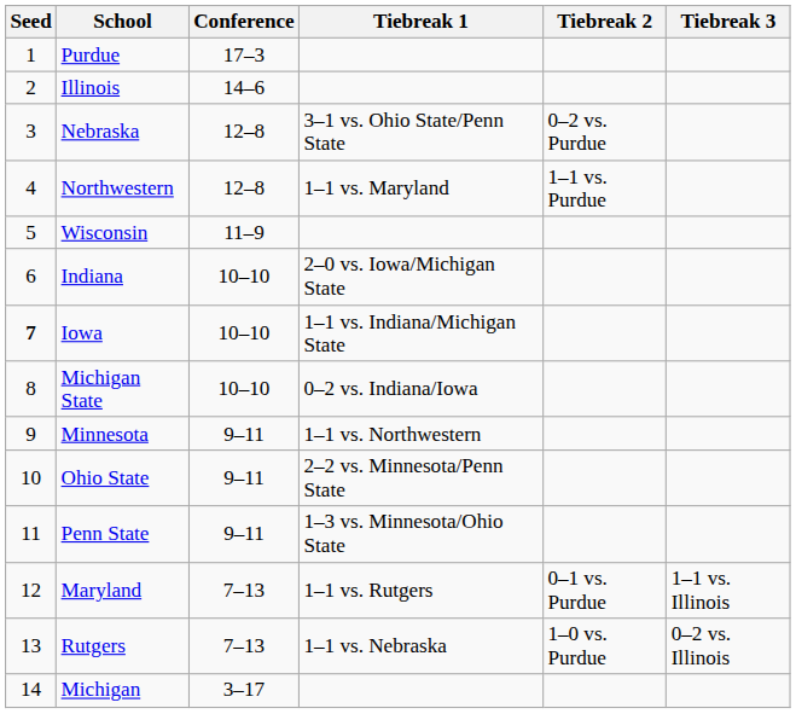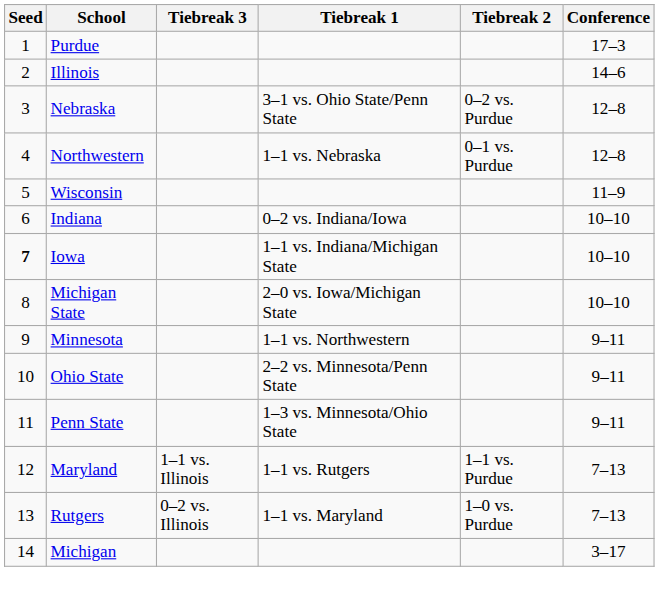 <table class="wikitable">
 <tr>
 <th>Seed</th>
 <th>School</th>
-<th>Conference</th>
+<th>Tiebreak 3</th>
 <th>Tiebreak 1</th>
 <th>Tiebreak 2</th>
-<th>Tiebreak 3</th>
+<th>Conference</th>
 </tr>
 <tr>
 <td align=center>1</td>
 <td><a href='#'>Purdue</a></td>
-<td align=center>17–3</td>
 <td></td>
 <td></td>
 <td></td>
+<td align=center>17–3</td>
 </tr>
 <tr>
 <td align=center>2</td>
 <td><a href='#'>Illinois</a></td>
-<td align=center>14–6</td>
 <td></td>
 <td></td>
 <td></td>
+<td align=center>14–6</td>
 </tr>
 <tr>
 <td align=center>3</td>
 <td><a href='#'>Nebraska</a></td>
-<td align=center>12–8</td>
+<td></td>
 <td>3–1 vs. Ohio State/Penn State</td>
 <td>0–2 vs. Purdue</td>
-<td></td>
+<td align=center>12–8</td>
 </tr>
 <tr>
 <td align=center>4</td>
 <td><a href='#'>Northwestern</a></td>
+<td></td>
+<td>1–1 vs. Nebraska</td>
+<td>0–1 vs. Purdue</td>
 <td align=center>12–8</td>
-<td>1–1 vs. Maryland</td>
-<td>1–1 vs. Purdue</td>
-<td></td>
 </tr>
 <tr>
 <td align=center>5</td>
 <td><a href='#'>Wisconsin</a></td>
-<td align=center>11–9</td>
 <td></td>
 <td></td>
 <td></td>
+<td align=center>11–9</td>
 </tr>
 <tr>
 <td align=center>6</td>
 <td><a href='#'>Indiana</a></td>
+<td></td>
+<td>0–2 vs. Indiana/Iowa</td>
+<td></td>
 <td align=center>10–10</td>
-<td>2–0 vs. Iowa/Michigan State</td>
-<td></td>
-<td></td>
 </tr>
 <tr>
 <td align=center><strong>7</strong></td>
 <td><a href='#'>Iowa</a></td>
-<td align=center>10–10</td>
+<td></td>
 <td>1–1 vs. Indiana/Michigan State</td>
 <td></td>
-<td></td>
+<td align=center>10–10</td>
 </tr>
 <tr>
 <td align=center>8</td>
 <td><a href='#'>Michigan State</a></td>
+<td></td>
+<td>2–0 vs. Iowa/Michigan State</td>
+<td></td>
 <td align=center>10–10</td>
-<td>0–2 vs. Indiana/Iowa</td>
-<td></td>
-<td></td>
 </tr>
 <tr>
 <td align=center>9</td>
 <td><a href='#'>Minnesota</a></td>
-<td align=center>9–11</td>
+<td></td>
 <td>1–1 vs. Northwestern</td>
 <td></td>
-<td></td>
+<td align=center>9–11</td>
 </tr>
 <tr>
 <td align=center>10</td>
 <td><a href='#'>Ohio State</a></td>
-<td align=center>9–11</td>
+<td></td>
 <td>2–2 vs. Minnesota/Penn State</td>
 <td></td>
-<td></td>
+<td align=center>9–11</td>
 </tr>
 <tr>
 <td align=center>11</td>
 <td><a href='#'>Penn State</a></td>
-<td align=center>9–11</td>
+<td></td>
 <td>1–3 vs. Minnesota/Ohio State</td>
 <td></td>
-<td></td>
+<td align=center>9–11</td>
 </tr>
 <tr>
 <td align=center>12</td>
 <td><a href='#'>Maryland</a></td>
+<td>1–1 vs. Illinois</td>
+<td>1–1 vs. Rutgers</td>
+<td>1–1 vs. Purdue</td>
 <td align=center>7–13</td>
-<td>1–1 vs. Rutgers</td>
-<td>0–1 vs. Purdue</td>
-<td>1–1 vs. Illinois</td>
 </tr>
 <tr>
 <td align=center>13</td>
 <td><a href='#'>Rutgers</a></td>
+<td>0–2 vs. Illinois</td>
+<td>1–1 vs. Maryland</td>
+<td>1–0 vs. Purdue</td>
 <td align=center>7–13</td>
-<td>1–1 vs. Nebraska</td>
-<td>1–0 vs. Purdue</td>
-<td>0–2 vs. Illinois</td>
 </tr>
 <tr>
 <td align=center>14</td>
 <td><a href='#'>Michigan</a></td>
-<td align=center>3–17</td>
 <td></td>
 <td></td>
 <td></td>
+<td align=center>3–17</td>
 </tr>
 </table>
